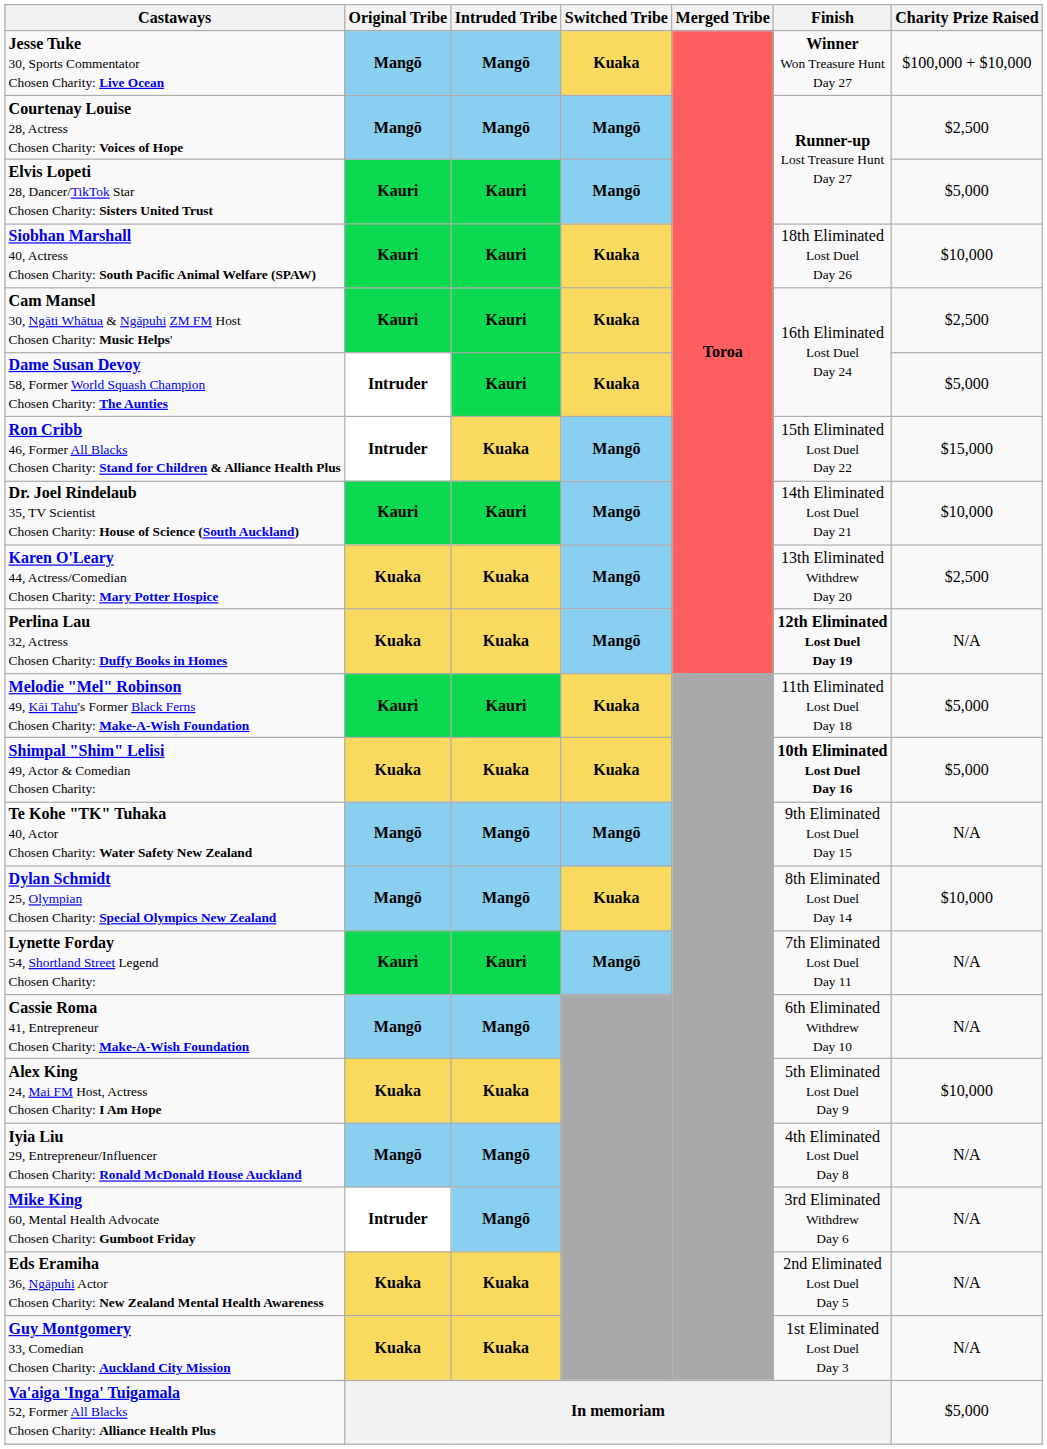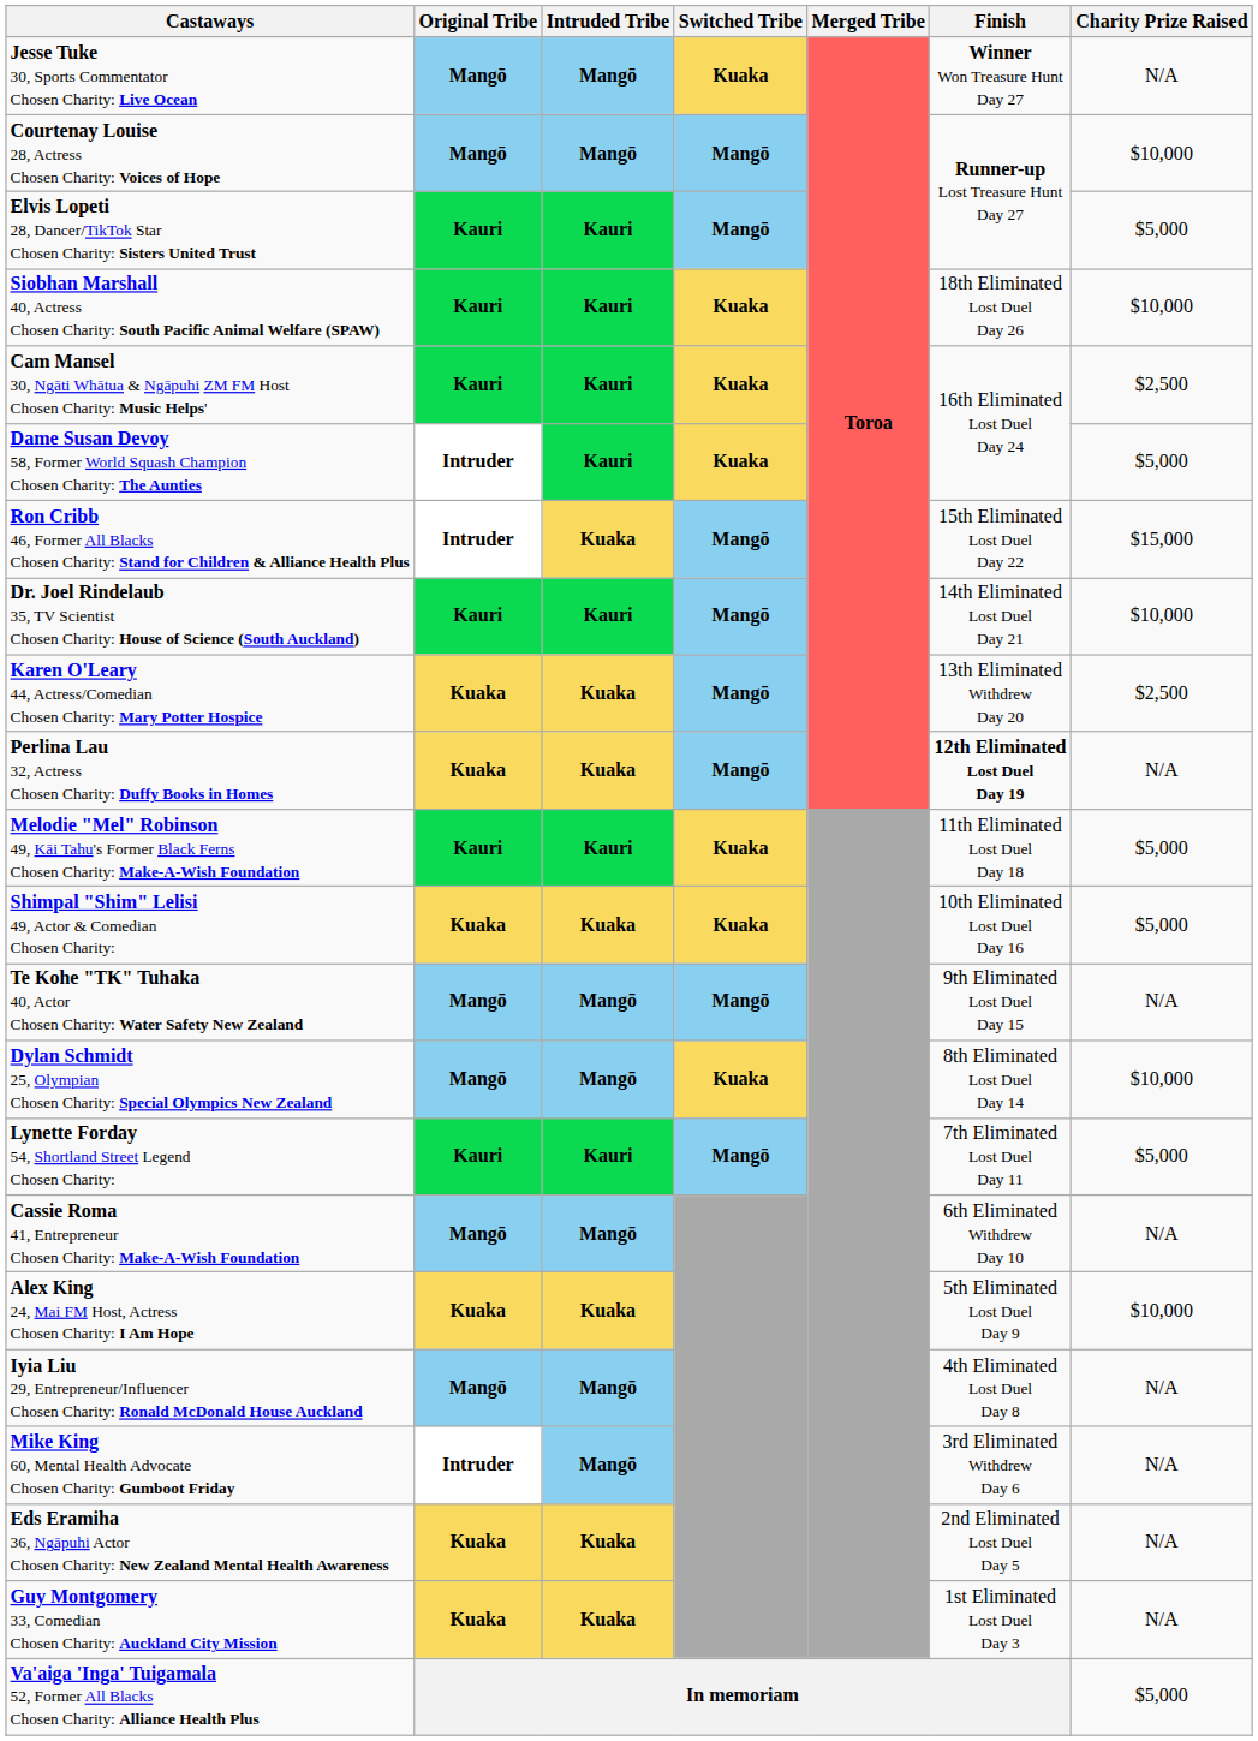 <table class="wikitable" style="margin:auto; text-align:center; font-size: 85%">
 <tr>
 <th>Castaways</th>
 <th>Original Tribe</th>
 <th>Intruded Tribe</th>
 <th>Switched Tribe</th>
 <th>Merged Tribe</th>
 <th>Finish</th>
 <th>Charity Prize Raised</th>
 </tr>
 <tr>
 <td style="text-align: left;"><strong>Jesse Tuke</strong><br><small>30, Sports Commentator</small><br><small>Chosen Charity: <strong><a href='#'>Live Ocean</a></strong></small></td>
 <td style="background:#89CFF0"><strong>Mangō</strong></td>
 <td style="background:#89CFF0"><strong>Mangō</strong></td>
 <td style="background:#FADA5E"><strong>Kuaka</strong></td>
 <td rowspan="10" style="background:#FF5F5F"><strong>Toroa</strong></td>
 <td><strong>Winner</strong><br><small>Won Treasure Hunt<br>Day 27</small></td>
-<td>$100,000 + $10,000</td>
+<td>N/A</td>
 </tr>
 <tr>
 <td style="text-align: left;"><strong>Courtenay Louise</strong><br><small>28, Actress</small><br><small>Chosen Charity: <strong>Voices of Hope</strong></small></td>
 <td style="background:#89CFF0"><strong>Mangō</strong></td>
 <td style="background:#89CFF0"><strong>Mangō</strong></td>
 <td style="background:#89CFF0"><strong>Mangō</strong></td>
 <td rowspan="2" scope="row"><strong>Runner-up</strong><br><small>Lost Treasure Hunt<br>Day 27</small></td>
-<td>$2,500</td>
+<td>$10,000</td>
 </tr>
 <tr>
 <td style="text-align: left;"><strong>Elvis Lopeti</strong><br><small>28, Dancer/<a href='#'>TikTok</a> Star</small><br><small>Chosen Charity: <strong>Sisters United Trust</strong></small></td>
 <td style="background:#0BDA51"><strong>Kauri</strong></td>
 <td style="background:#0BDA51"><strong>Kauri</strong></td>
 <td style="background:#89CFF0"><strong>Mangō</strong></td>
 <td>$5,000</td>
 </tr>
 <tr>
 <td style="text-align: left;"><strong><a href='#'>Siobhan Marshall</a></strong><br><small>40, Actress</small><br><small>Chosen Charity: <strong>South Pacific Animal Welfare (SPAW)</strong></small></td>
 <td style="background:#0BDA51"><strong>Kauri</strong></td>
 <td style="background:#0BDA51"><strong>Kauri</strong></td>
 <td style="background:#FADA5E"><strong>Kuaka</strong></td>
 <td>18th Eliminated<br><small>Lost Duel<br>Day 26</small></td>
 <td>$10,000</td>
 </tr>
 <tr>
 <td style="text-align: left;"><strong>Cam Mansel</strong><br><small>30, <a href='#'>Ngāti Whātua</a> & <a href='#'>Ngāpuhi</a> <a href='#'>ZM FM</a> Host</small><br><small>Chosen Charity: <strong>Music Helps</strong>'</small></td>
 <td style="background:#0BDA51"><strong>Kauri</strong></td>
 <td style="background:#0BDA51"><strong>Kauri</strong></td>
 <td style="background:#FADA5E"><strong>Kuaka</strong></td>
 <td rowspan="2" scope="row">16th Eliminated<br><small>Lost Duel<br>Day 24</small></td>
 <td>$2,500</td>
 </tr>
 <tr>
 <td style="text-align: left;"><strong><a href='#'>Dame Susan Devoy</a></strong><br><small>58, Former <a href='#'>World Squash Champion</a></small><br><small>Chosen Charity: <strong><a href='#'>The Aunties</a></strong></small></td>
 <td style="background:white"><strong>Intruder</strong></td>
 <td style="background:#0BDA51"><strong>Kauri</strong></td>
 <td style="background:#FADA5E"><strong>Kuaka</strong></td>
 <td>$5,000</td>
 </tr>
 <tr>
 <td style="text-align: left;"><strong><a href='#'>Ron Cribb</a></strong><br><small>46, Former <a href='#'>All Blacks</a></small><br><small>Chosen Charity: <strong><a href='#'>Stand for Children</a> & Alliance Health Plus</strong></small></td>
 <td style="background:white"><strong>Intruder</strong></td>
 <td style="background:#FADA5E"><strong>Kuaka</strong></td>
 <td style="background:#89CFF0"><strong>Mangō</strong></td>
 <td>15th Eliminated<br><small>Lost Duel<br>Day 22</small></td>
 <td>$15,000</td>
 </tr>
 <tr>
 <td style="text-align: left;"><strong>Dr. Joel Rindelaub</strong><br><small>35, TV Scientist</small><br><small>Chosen Charity: <strong>House of Science (<a href='#'>South Auckland</a>)</strong></small></td>
 <td style="background:#0BDA51"><strong>Kauri</strong></td>
 <td style="background:#0BDA51"><strong>Kauri</strong></td>
 <td style="background:#89CFF0"><strong>Mangō</strong></td>
 <td>14th Eliminated<br><small>Lost Duel<br>Day 21</small></td>
 <td>$10,000</td>
 </tr>
 <tr>
 <td style="text-align: left;"><strong><a href='#'>Karen O'Leary</a></strong><br><small>44, Actress/Comedian</small><br><small>Chosen Charity: <strong><a href='#'>Mary Potter Hospice</a></strong></small></td>
 <td style="background:#FADA5E"><strong>Kuaka</strong></td>
 <td style="background:#FADA5E"><strong>Kuaka</strong></td>
 <td style="background:#89CFF0"><strong>Mangō</strong></td>
 <td>13th Eliminated<br><small>Withdrew</small><small><br>Day 20</small></td>
 <td>$2,500</td>
 </tr>
 <tr>
 <td style="text-align: left;"><strong>Perlina Lau</strong><br><small>32, Actress</small><br><small>Chosen Charity: <strong><a href='#'>Duffy Books in Homes</a></strong></small></td>
 <td style="background:#FADA5E"><strong>Kuaka</strong></td>
 <td style="background:#FADA5E"><strong>Kuaka</strong></td>
 <td style="background:#89CFF0"><strong>Mangō</strong></td>
 <td><strong>12th Eliminated<br><small>Lost Duel<br>Day 19</small></strong></td>
 <td>N/A</td>
 </tr>
 <tr>
 <td style="text-align: left;"><strong><a href='#'>Melodie "Mel" Robinson</a></strong><br><small>49, <a href='#'>Kāi Tahu</a>'s Former <a href='#'>Black Ferns</a></small><br><small>Chosen Charity: <strong><a href='#'>Make-A-Wish Foundation</a></strong></small></td>
 <td style="background:#0BDA51"><strong>Kauri</strong></td>
 <td style="background:#0BDA51"><strong>Kauri</strong></td>
 <td style="background:#FADA5E"><strong>Kuaka</strong></td>
 <td rowspan="11"colspan="1" style="background:darkgrey;"></td>
 <td>11th Eliminated<br><small>Lost Duel<br>Day 18</small></td>
 <td>$5,000</td>
 </tr>
 <tr>
 <td style="text-align: left;"><strong><a href='#'>Shimpal "Shim" Lelisi</a></strong><br><small>49, Actor & Comedian</small><br><small>Chosen Charity: <strong></strong></small></td>
 <td style="background:#FADA5E"><strong>Kuaka</strong></td>
 <td style="background:#FADA5E"><strong>Kuaka</strong></td>
 <td style="background:#FADA5E"><strong>Kuaka</strong></td>
-<td><strong>10th Eliminated<br><small>Lost Duel<br>Day 16</small></strong></td>
+<td>10th Eliminated<br><small>Lost Duel<br>Day 16</small></td>
 <td>$5,000</td>
 </tr>
 <tr>
 <td style="text-align: left;"><strong>Te Kohe "TK" Tuhaka</strong><br><small>40, Actor</small><br><small>Chosen Charity: <strong>Water Safety New Zealand</strong></small></td>
 <td style="background:#89CFF0"><strong>Mangō</strong></td>
 <td style="background:#89CFF0"><strong>Mangō</strong></td>
 <td style="background:#89CFF0"><strong>Mangō</strong></td>
 <td>9th Eliminated<br><small>Lost Duel<br>Day 15</small></td>
 <td>N/A</td>
 </tr>
 <tr>
 <td style="text-align: left;"><strong><a href='#'>Dylan Schmidt</a></strong><br><small>25, <a href='#'>Olympian</a></small><br><small>Chosen Charity: <strong><a href='#'> Special Olympics New Zealand</a></strong></small></td>
 <td style="background:#89CFF0"><strong>Mangō</strong></td>
 <td style="background:#89CFF0"><strong>Mangō</strong></td>
 <td style="background:#FADA5E"><strong>Kuaka</strong></td>
 <td>8th Eliminated<br><small>Lost Duel<br>Day 14</small></td>
 <td>$10,000</td>
 </tr>
 <tr>
 <td style="text-align: left;"><strong>Lynette Forday</strong><br><small>54, <a href='#'>Shortland Street</a> Legend</small><br><small>Chosen Charity: <strong></strong></small></td>
 <td style="background:#0BDA51"><strong>Kauri</strong></td>
 <td style="background:#0BDA51"><strong>Kauri</strong></td>
 <td style="background:#89CFF0"><strong>Mangō</strong></td>
 <td>7th Eliminated<br><small>Lost Duel<br>Day 11</small></td>
-<td>N/A</td>
+<td>$5,000</td>
 </tr>
 <tr>
 <td style="text-align: left;"><strong>Cassie Roma</strong><br><small>41, Entrepreneur</small><br><small>Chosen Charity: <strong><a href='#'>Make-A-Wish Foundation</a></strong></small></td>
 <td style="background:#89CFF0"><strong>Mangō</strong></td>
 <td style="background:#89CFF0"><strong>Mangō</strong></td>
 <td rowspan="6"colspan="1" style="background:darkgrey;"></td>
 <td>6th Eliminated<br><small>Withdrew<br>Day 10</small></td>
 <td>N/A</td>
 </tr>
 <tr>
 <td style="text-align: left;"><strong>Alex King</strong><br><small>24, <a href='#'>Mai FM</a> Host, Actress</small><br><small>Chosen Charity: <strong>I Am Hope</strong></small></td>
 <td style="background:#FADA5E"><strong>Kuaka</strong></td>
 <td style="background:#FADA5E"><strong>Kuaka</strong></td>
 <td>5th Eliminated<br><small>Lost Duel<br>Day 9</small></td>
 <td>$10,000</td>
 </tr>
 <tr>
 <td style="text-align: left;"><strong>Iyia Liu</strong><br><small>29, Entrepreneur/Influencer</small><br><small>Chosen Charity: <strong><a href='#'>Ronald McDonald House Auckland</a></strong></small></td>
 <td style="background:#89CFF0"><strong>Mangō</strong></td>
 <td style="background:#89CFF0"><strong>Mangō</strong></td>
 <td>4th Eliminated<br><small>Lost Duel<br>Day 8</small></td>
 <td>N/A</td>
 </tr>
 <tr>
 <td style="text-align: left;"><strong><a href='#'>Mike King</a></strong><br><small>60, Mental Health Advocate</small><br><small>Chosen Charity: <strong>Gumboot Friday</strong></small></td>
 <td style="background:white"><strong>Intruder</strong></td>
 <td style="background:#89CFF0"><strong>Mangō</strong></td>
 <td>3rd Eliminated<br><small>Withdrew<br>Day 6</small></td>
 <td>N/A</td>
 </tr>
 <tr>
 <td style="text-align: left;"><strong>Eds Eramiha</strong><br><small>36, <a href='#'>Ngāpuhi</a> Actor</small><br><small>Chosen Charity: <strong>New Zealand Mental Health Awareness</strong></small></td>
 <td style="background:#FADA5E"><strong>Kuaka</strong></td>
 <td style="background:#FADA5E"><strong>Kuaka</strong></td>
 <td>2nd Eliminated<br><small>Lost Duel<br>Day 5</small></td>
 <td>N/A</td>
 </tr>
 <tr>
 <td style="text-align: left;"><strong><a href='#'>Guy Montgomery</a></strong><br><small>33, Comedian</small><br><small>Chosen Charity: <strong><a href='#'>Auckland City Mission</a></strong></small></td>
 <td style="background:#FADA5E"><strong>Kuaka</strong></td>
 <td style="background:#FADA5E"><strong>Kuaka</strong></td>
 <td>1st Eliminated<br><small>Lost Duel<br>Day 3</small></td>
 <td>N/A</td>
 </tr>
 <tr>
 <td style="text-align: left;"><strong><a href='#'>Va'aiga 'Inga' Tuigamala</a></strong><br><small>52, Former <a href='#'>All Blacks</a></small><br><small>Chosen Charity: <strong>Alliance Health Plus</strong></small></td>
 <th scope="col" colspan="5"><strong>In memoriam</strong></th>
 <td>$5,000</td>
 </tr>
 </table>
